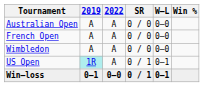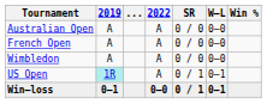 <table class=wikitable style=text-align:center>
 <tr>
 <th>Tournament</th>
 <th><a href='#'>2019</a></th>
+<th>...</th>
 <th><a href='#'>2022</a></th>
 <th>SR</th>
 <th>W–L</th>
 <th>Win %</th>
 </tr>
 <tr>
 <td style=text-align:left><a href='#'>Australian Open</a></td>
 <td>A</td>
+<td></td>
 <td>A</td>
 <td>0 / 0</td>
 <td>0–0</td>
 <td></td>
 </tr>
 <tr>
 <td style=text-align:left><a href='#'>French Open</a></td>
 <td>A</td>
+<td></td>
 <td>A</td>
 <td>0 / 0</td>
 <td>0–0</td>
 <td></td>
 </tr>
 <tr>
 <td style=text-align:left><a href='#'>Wimbledon</a></td>
 <td>A</td>
+<td></td>
 <td>A</td>
 <td>0 / 0</td>
 <td>0–0</td>
 <td></td>
 </tr>
 <tr>
 <td style=text-align:left><a href='#'>US Open</a></td>
 <td bgcolor=afeeee><a href='#'>1R</a></td>
+<td></td>
 <td>A</td>
 <td>0 / 1</td>
 <td>0–1</td>
 <td></td>
 </tr>
 <tr style=font-weight:bold;background:#efefef>
 <td style=text-align:left>Win–loss</td>
 <td>0–1</td>
+<td></td>
 <td>0–0</td>
 <td>0 / 1</td>
 <td>0–1</td>
 <td></td>
 </tr>
 </table>
